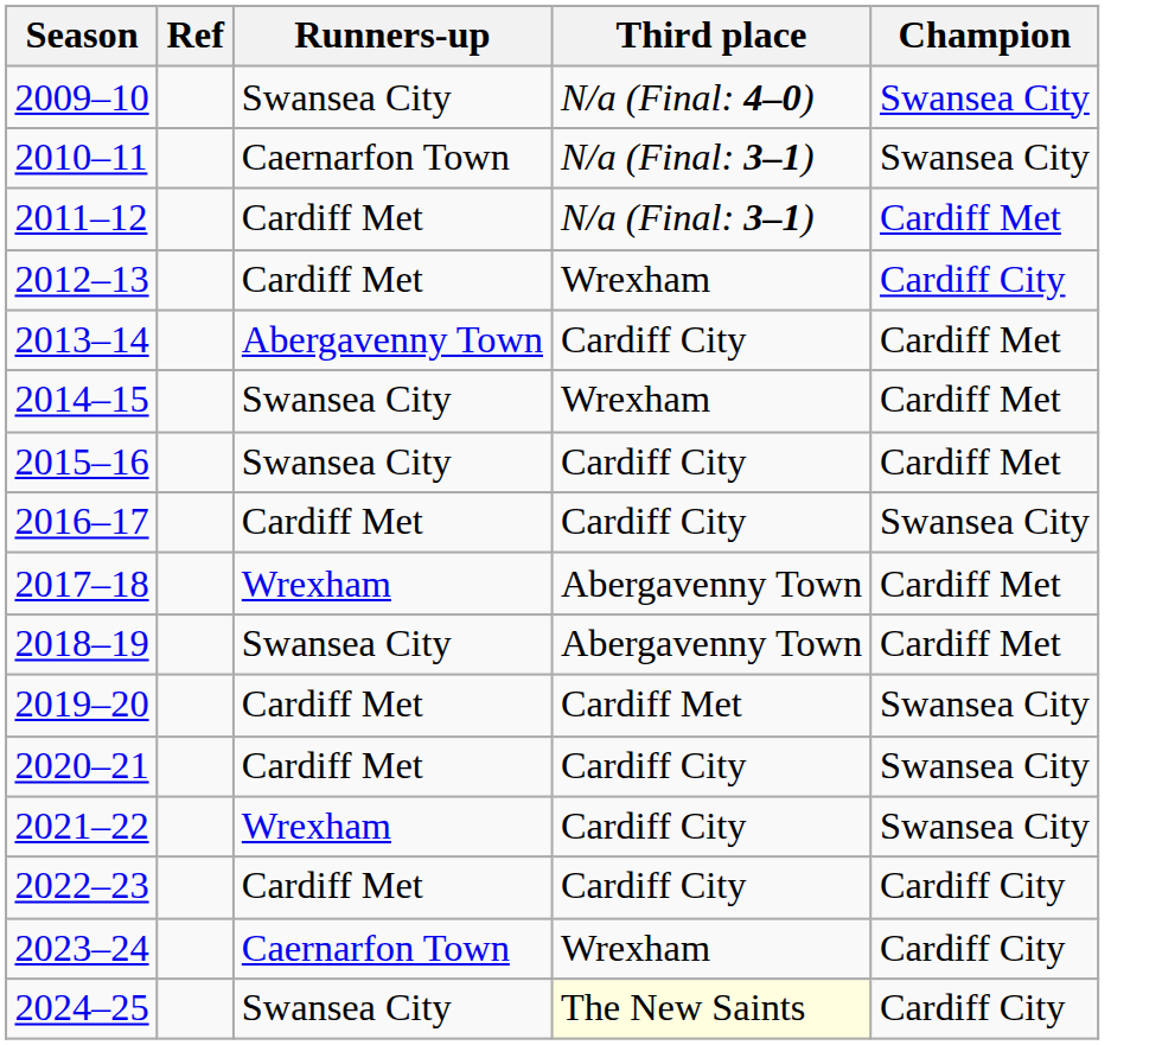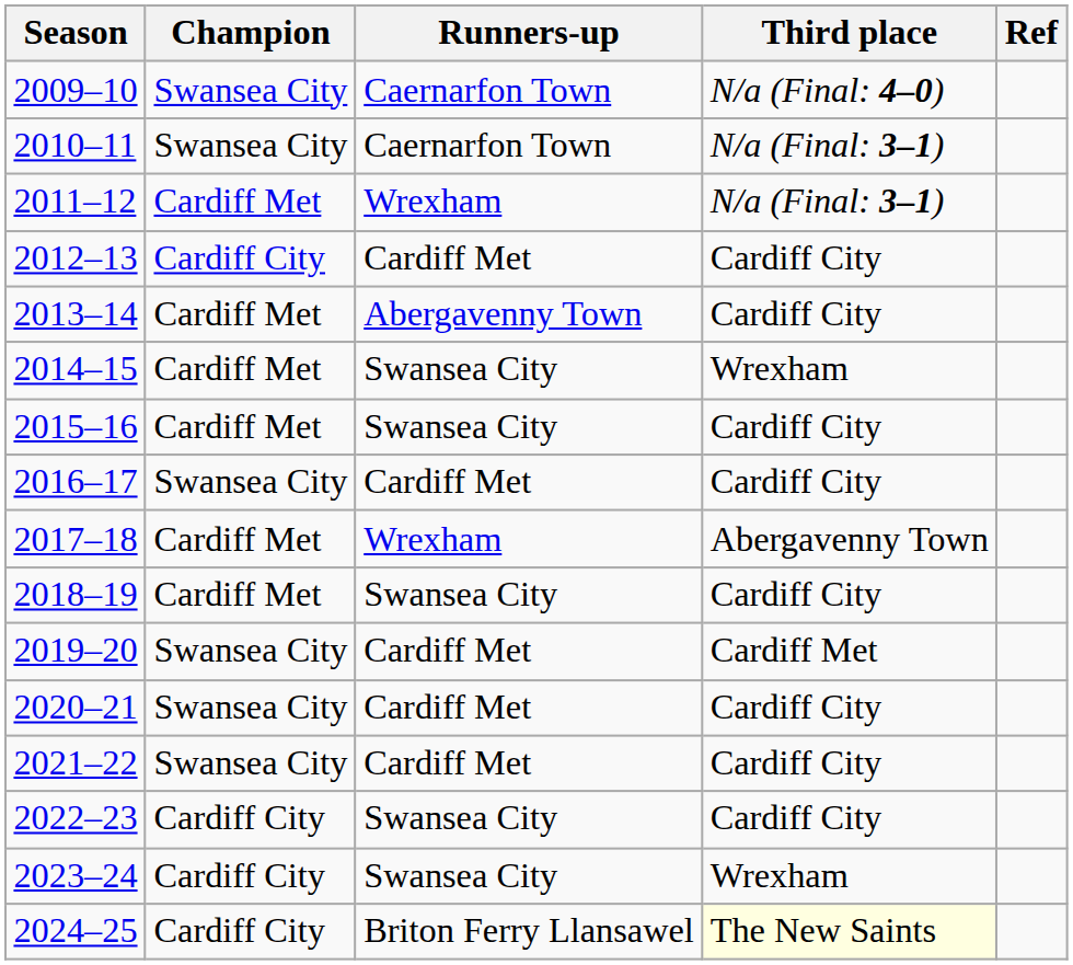 <table class="wikitable">
 <tr align=center>
 <th>Season</th>
-<th>Ref</th>
+<th>Champion</th>
 <th>Runners-up</th>
 <th>Third place</th>
-<th>Champion</th>
+<th>Ref</th>
 </tr>
 <tr>
 <td><a href='#'>2009–10</a></td>
+<td><a href='#'>Swansea City</a></td>
+<td><a href='#'>Caernarfon Town</a></td>
+<td><em>N/a (Final: <strong>4–0</strong>)</em></td>
 <td></td>
-<td>Swansea City</td>
-<td><em>N/a (Final: <strong>4–0</strong>)</em></td>
-<td><a href='#'>Swansea City</a></td>
 </tr>
 <tr>
 <td><a href='#'>2010–11</a></td>
-<td></td>
+<td>Swansea City</td>
 <td>Caernarfon Town</td>
 <td><em>N/a (Final: <strong>3–1</strong>)</em></td>
-<td>Swansea City</td>
+<td></td>
 </tr>
 <tr>
 <td><a href='#'>2011–12</a></td>
+<td><a href='#'>Cardiff Met</a></td>
+<td><a href='#'>Wrexham</a></td>
+<td><em>N/a (Final: <strong>3–1</strong>)</em></td>
 <td></td>
-<td>Cardiff Met</td>
-<td><em>N/a (Final: <strong>3–1</strong>)</em></td>
-<td><a href='#'>Cardiff Met</a></td>
 </tr>
 <tr>
 <td><a href='#'>2012–13</a></td>
+<td><a href='#'>Cardiff City</a></td>
+<td>Cardiff Met</td>
+<td>Cardiff City</td>
 <td></td>
-<td>Cardiff Met</td>
-<td>Wrexham</td>
-<td><a href='#'>Cardiff City</a></td>
 </tr>
 <tr>
 <td><a href='#'>2013–14</a></td>
-<td></td>
+<td>Cardiff Met</td>
 <td><a href='#'>Abergavenny Town</a></td>
 <td>Cardiff City</td>
-<td>Cardiff Met</td>
+<td></td>
 </tr>
 <tr>
 <td><a href='#'>2014–15</a></td>
-<td></td>
+<td>Cardiff Met</td>
 <td>Swansea City</td>
 <td>Wrexham</td>
-<td>Cardiff Met</td>
+<td></td>
 </tr>
 <tr>
 <td><a href='#'>2015–16</a></td>
-<td></td>
+<td>Cardiff Met</td>
 <td>Swansea City</td>
 <td>Cardiff City</td>
-<td>Cardiff Met</td>
+<td></td>
 </tr>
 <tr>
 <td><a href='#'>2016–17</a></td>
-<td></td>
+<td>Swansea City</td>
 <td>Cardiff Met</td>
 <td>Cardiff City</td>
-<td>Swansea City</td>
+<td></td>
 </tr>
 <tr>
 <td><a href='#'>2017–18</a></td>
-<td></td>
+<td>Cardiff Met</td>
 <td><a href='#'>Wrexham</a></td>
 <td>Abergavenny Town</td>
-<td>Cardiff Met</td>
+<td></td>
 </tr>
 <tr>
 <td><a href='#'>2018–19</a></td>
+<td>Cardiff Met</td>
+<td>Swansea City</td>
+<td>Cardiff City</td>
 <td></td>
-<td>Swansea City</td>
-<td>Abergavenny Town</td>
-<td>Cardiff Met</td>
 </tr>
 <tr>
 <td><a href='#'>2019–20</a></td>
-<td></td>
+<td>Swansea City</td>
 <td>Cardiff Met</td>
 <td>Cardiff Met</td>
-<td>Swansea City</td>
+<td></td>
 </tr>
 <tr>
 <td><a href='#'>2020–21</a></td>
-<td></td>
+<td>Swansea City</td>
 <td>Cardiff Met</td>
 <td>Cardiff City</td>
-<td>Swansea City</td>
+<td></td>
 </tr>
 <tr>
 <td><a href='#'>2021–22</a></td>
+<td>Swansea City</td>
+<td>Cardiff Met</td>
+<td>Cardiff City</td>
 <td></td>
-<td><a href='#'>Wrexham</a></td>
-<td>Cardiff City</td>
-<td>Swansea City</td>
 </tr>
 <tr>
 <td><a href='#'>2022–23</a></td>
+<td>Cardiff City</td>
+<td>Swansea City</td>
+<td>Cardiff City</td>
 <td></td>
-<td>Cardiff Met</td>
-<td>Cardiff City</td>
-<td>Cardiff City</td>
 </tr>
 <tr>
 <td><a href='#'>2023–24</a></td>
+<td>Cardiff City</td>
+<td>Swansea City</td>
+<td>Wrexham</td>
 <td></td>
-<td><a href='#'>Caernarfon Town</a></td>
-<td>Wrexham</td>
-<td>Cardiff City</td>
 </tr>
 <tr>
 <td><a href='#'>2024–25</a></td>
+<td>Cardiff City</td>
+<td>Briton Ferry Llansawel</td>
+<td style="background: lightyellow;">The New Saints</td>
 <td></td>
-<td>Swansea City</td>
-<td style="background: lightyellow;">The New Saints</td>
-<td>Cardiff City</td>
 </tr>
 </table>
